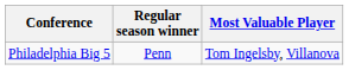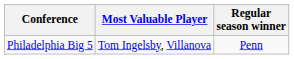 <table class="wikitable" style="text-align:center;">
 <tr>
 <th>Conference</th>
+<th><a href='#'>Most Valuable Player</a></th>
 <th>Regular <br> season winner</th>
-<th><a href='#'>Most Valuable Player</a></th>
 </tr>
 <tr>
 <td><a href='#'>Philadelphia Big 5</a></td>
+<td><a href='#'>Tom Ingelsby</a>, <a href='#'>Villanova</a></td>
 <td><a href='#'>Penn</a></td>
-<td><a href='#'>Tom Ingelsby</a>, <a href='#'>Villanova</a></td>
 </tr>
 </table>
